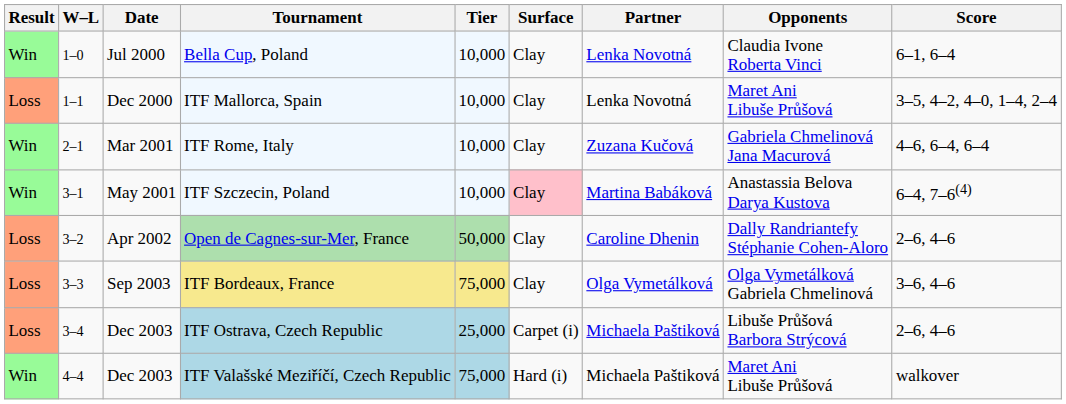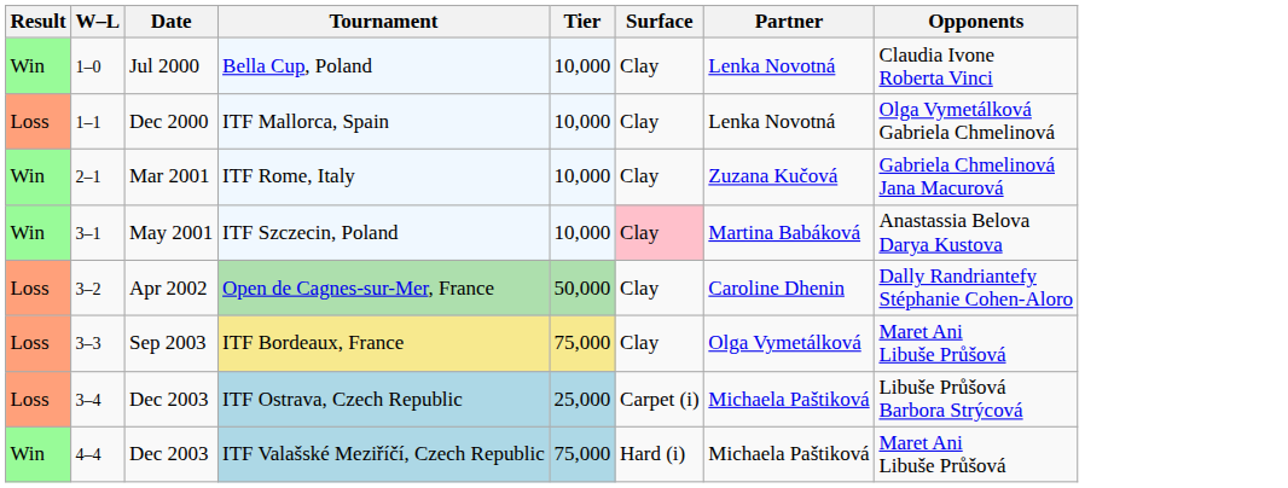 <table class="sortable wikitable">
 <tr>
 <th>Result</th>
 <th class=unsortable>W–L</th>
 <th>Date</th>
 <th>Tournament</th>
 <th>Tier</th>
 <th>Surface</th>
 <th>Partner</th>
 <th>Opponents</th>
-<th class=unsortable>Score</th>
 </tr>
 <tr>
 <td bgcolor="98FB98">Win</td>
 <td><small>1–0</small></td>
 <td>Jul 2000</td>
 <td style="background:#f0f8ff;"><a href='#'>Bella Cup</a>, Poland</td>
 <td style="background:#f0f8ff;">10,000</td>
 <td>Clay</td>
 <td> <a href='#'>Lenka Novotná</a></td>
 <td> Claudia Ivone <br>  <a href='#'>Roberta Vinci</a></td>
-<td>6–1, 6–4</td>
 </tr>
 <tr>
 <td style="background:#ffa07a;">Loss</td>
 <td><small>1–1</small></td>
 <td>Dec 2000</td>
 <td style="background:#f0f8ff;">ITF Mallorca, Spain</td>
 <td style="background:#f0f8ff;">10,000</td>
 <td>Clay</td>
 <td> Lenka Novotná</td>
-<td> <a href='#'>Maret Ani</a> <br>  <a href='#'>Libuše Průšová</a></td>
-<td>3–5, 4–2, 4–0, 1–4, 2–4</td>
+<td> <a href='#'>Olga Vymetálková</a> <br>  Gabriela Chmelinová</td>
 </tr>
 <tr>
 <td style="background:#98fb98;">Win</td>
 <td><small>2–1</small></td>
 <td>Mar 2001</td>
 <td style="background:#f0f8ff;">ITF Rome, Italy</td>
 <td style="background:#f0f8ff;">10,000</td>
 <td>Clay</td>
 <td> <a href='#'>Zuzana Kučová</a></td>
 <td> <a href='#'>Gabriela Chmelinová</a> <br>  <a href='#'>Jana Macurová</a></td>
-<td>4–6, 6–4, 6–4</td>
 </tr>
 <tr>
 <td bgcolor="98FB98">Win</td>
 <td><small>3–1</small></td>
 <td>May 2001</td>
 <td style="background:#f0f8ff;">ITF Szczecin, Poland</td>
 <td style="background:#f0f8ff;">10,000</td>
 <td style="background: pink;">Clay</td>
 <td> <a href='#'>Martina Babáková</a></td>
 <td> Anastassia Belova <br>  <a href='#'>Darya Kustova</a></td>
-<td>6–4, 7–6<sup>(4)</sup></td>
 </tr>
 <tr>
 <td bgcolor="FFA07A">Loss</td>
 <td><small>3–2</small></td>
 <td>Apr 2002</td>
 <td style="background:#addfad;"><a href='#'>Open de Cagnes-sur-Mer</a>, France</td>
 <td style="background:#addfad;">50,000</td>
 <td>Clay</td>
 <td> <a href='#'>Caroline Dhenin</a></td>
 <td> <a href='#'>Dally Randriantefy</a> <br>  <a href='#'>Stéphanie Cohen-Aloro</a></td>
-<td>2–6, 4–6</td>
 </tr>
 <tr>
 <td bgcolor="FFA07A">Loss</td>
 <td><small>3–3</small></td>
 <td>Sep 2003</td>
 <td style="background:#f7e98e;">ITF Bordeaux, France</td>
 <td style="background:#f7e98e;">75,000</td>
 <td>Clay</td>
 <td> <a href='#'>Olga Vymetálková</a></td>
-<td> <a href='#'>Olga Vymetálková</a> <br>  Gabriela Chmelinová</td>
-<td>3–6, 4–6</td>
+<td> <a href='#'>Maret Ani</a> <br>  <a href='#'>Libuše Průšová</a></td>
 </tr>
 <tr>
 <td style="background:#ffa07a;">Loss</td>
 <td><small>3–4</small></td>
 <td>Dec 2003</td>
 <td style="background:lightblue;">ITF Ostrava, Czech Republic</td>
 <td style="background:lightblue;">25,000</td>
 <td>Carpet (i)</td>
 <td> <a href='#'>Michaela Paštiková</a></td>
 <td> Libuše Průšová <br>  <a href='#'>Barbora Strýcová</a></td>
-<td>2–6, 4–6</td>
 </tr>
 <tr>
 <td style="background:#98fb98;">Win</td>
 <td><small>4–4</small></td>
 <td>Dec 2003</td>
 <td style="background:lightblue;">ITF Valašské Meziříčí, Czech Republic</td>
 <td style="background:lightblue;">75,000</td>
 <td>Hard (i)</td>
 <td> Michaela Paštiková</td>
 <td> <a href='#'>Maret Ani</a> <br>  Libuše Průšová</td>
-<td>walkover</td>
 </tr>
 </table>
